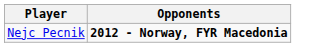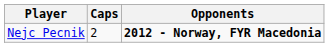 <table class="wikitable">
 <tr>
 <th>Player</th>
+<th>Caps</th>
 <th>Opponents</th>
 </tr>
 <tr>
 <td><a href='#'>Nejc Pecnik</a></td>
+<td>2</td>
 <td><strong>2012 - Norway, FYR Macedonia</strong></td>
 </tr>
 </table>
